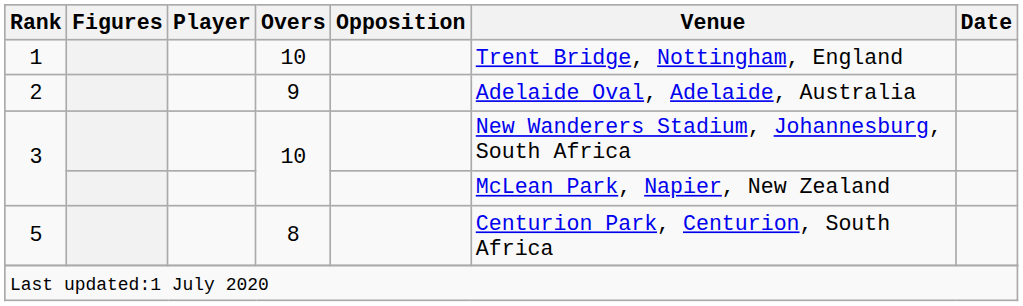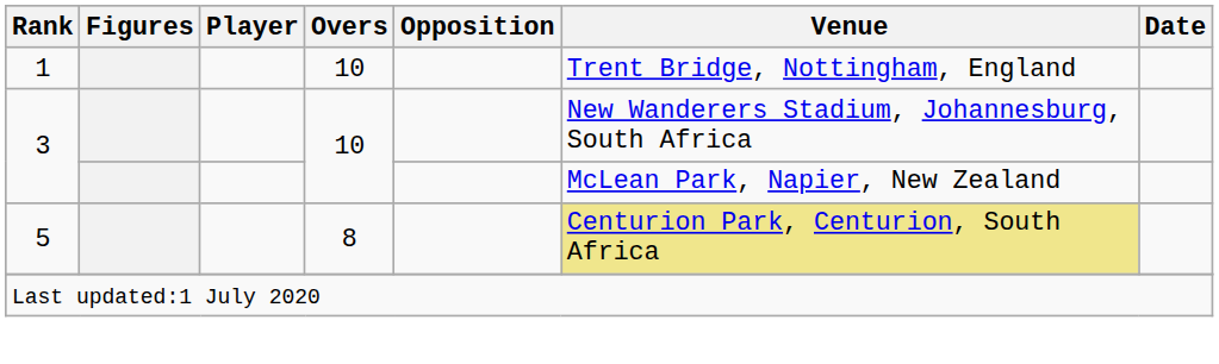 <table class="wikitable plainrowheaders sortable">
 <tr>
 <th scope=col>Rank</th>
 <th scope=col>Figures</th>
 <th scope=col>Player</th>
 <th scope=col>Overs</th>
 <th scope=col>Opposition</th>
 <th scope=col>Venue</th>
 <th scope=col>Date</th>
 </tr>
 <tr>
 <td scope=row style=text-align:center;>1</td>
 <th scope=row style=text-align:center;></th>
 <td></td>
 <td align=center>10</td>
 <td></td>
 <td><a href='#'>Trent Bridge</a>, <a href='#'>Nottingham</a>, England</td>
-<td></td>
-</tr>
-<tr>
-<td align=center>2</td>
-<th scope=row style=text-align:center;></th>
-<td></td>
-<td align=center>9</td>
-<td></td>
-<td><a href='#'>Adelaide Oval</a>, <a href='#'>Adelaide</a>, Australia</td>
 <td></td>
 </tr>
 <tr>
 <td align=center rowspan=2>3</td>
 <th scope=row style=text-align:center;></th>
 <td></td>
 <td align=center rowspan=2>10</td>
 <td></td>
 <td><a href='#'>New Wanderers Stadium</a>, <a href='#'>Johannesburg</a>, South Africa</td>
 <td></td>
 </tr>
 <tr>
 <th scope=row style=text-align:center;></th>
 <td></td>
 <td></td>
 <td><a href='#'>McLean Park</a>, <a href='#'>Napier</a>, New Zealand</td>
 <td></td>
 </tr>
 <tr>
 <td align=center>5</td>
 <th scope=row style=text-align:center;></th>
 <td></td>
 <td align=center>8</td>
 <td></td>
-<td><a href='#'>Centurion Park</a>, <a href='#'>Centurion</a>, South Africa</td>
+<td style="background: khaki;"><a href='#'>Centurion Park</a>, <a href='#'>Centurion</a>, South Africa</td>
 <td></td>
 </tr>
 <tr>
 </tr>
 <tr class=sortbottom>
 <td colspan=7><small>Last updated:1 July 2020</small></td>
 </tr>
 </table>
